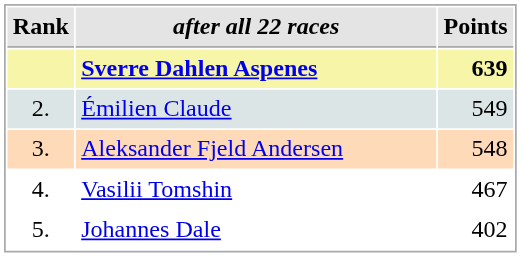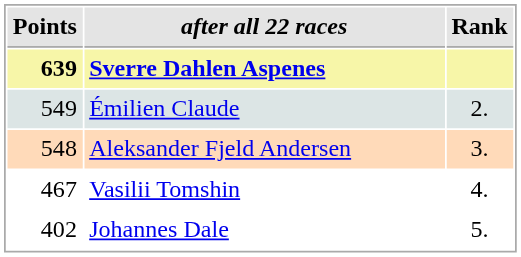 <table cellspacing="1" cellpadding="3" style="border:1px solid #aaa; font-size:86%;">
 <tr style="background:#e4e4e4;">
+<th style="border-bottom:1px solid #aaa; width:20px;">Points</th>
+<th style="border-bottom:1px solid #aaa; width:200px; white-space:nowrap;"><em>after all 22 races</em></th>
 <th style="border-bottom:1px solid #aaa; width:10px;">Rank</th>
-<th style="border-bottom:1px solid #aaa; width:200px; white-space:nowrap;"><em>after all 22 races</em></th>
-<th style="border-bottom:1px solid #aaa; width:20px;">Points</th>
 </tr>
 <tr style="background:#f7f6a8;">
+<td align=right><strong>639</strong></td>
+<td> <strong><a href='#'>Sverre Dahlen Aspenes</a></strong></td>
 <td style="text-align:center"></td>
-<td> <strong><a href='#'>Sverre Dahlen Aspenes</a></strong></td>
-<td align=right><strong>639</strong></td>
 </tr>
 <tr style="background:#dce5e5;">
+<td align=right>549</td>
+<td> <a href='#'>Émilien Claude</a></td>
 <td style="text-align:center">2.</td>
-<td> <a href='#'>Émilien Claude</a></td>
-<td align=right>549</td>
 </tr>
 <tr style="background:#ffdab9;">
+<td align=right>548</td>
+<td> <a href='#'>Aleksander Fjeld Andersen</a></td>
 <td style="text-align:center">3.</td>
-<td> <a href='#'>Aleksander Fjeld Andersen</a></td>
-<td align=right>548</td>
 </tr>
 <tr>
+<td align=right>467</td>
+<td> <a href='#'>Vasilii Tomshin</a></td>
 <td style="text-align:center">4.</td>
-<td> <a href='#'>Vasilii Tomshin</a></td>
-<td align=right>467</td>
 </tr>
 <tr>
+<td align=right>402</td>
+<td> <a href='#'>Johannes Dale</a></td>
 <td style="text-align:center">5.</td>
-<td> <a href='#'>Johannes Dale</a></td>
-<td align=right>402</td>
 </tr>
 </table>
